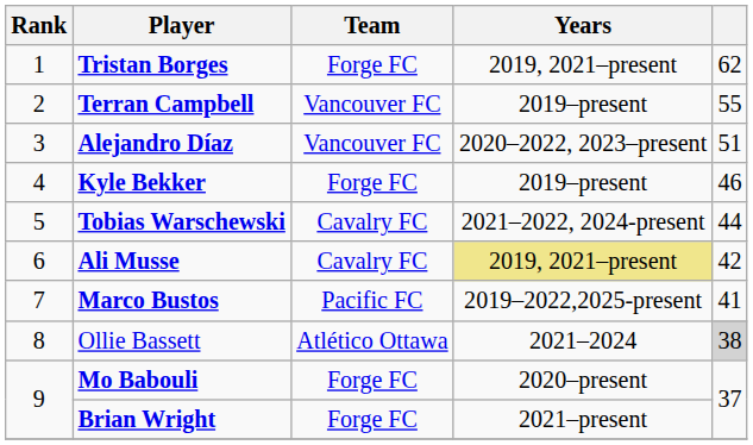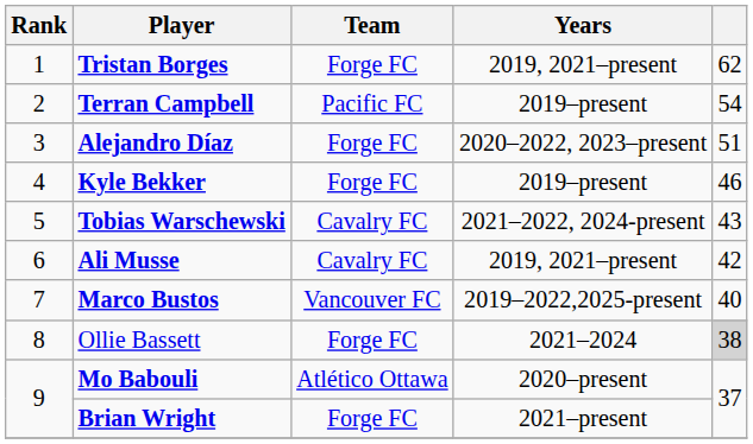 <table class="wikitable" style="font-size:95%;">
 <tr>
 <th>Rank</th>
 <th>Player</th>
 <th>Team</th>
 <th>Years</th>
 <th></th>
 </tr>
 <tr>
 <td align=center rowspan="1">1</td>
 <td> <strong><a href='#'>Tristan Borges</a></strong></td>
 <td align=center><a href='#'>Forge FC</a></td>
 <td align=center>2019, 2021–present</td>
 <td align=center rowspan="1">62</td>
 </tr>
 <tr>
 <td align=center rowspan="1">2</td>
 <td> <strong><a href='#'>Terran Campbell</a></strong></td>
-<td align=center><a href='#'>Vancouver FC</a></td>
+<td align=center><a href='#'>Pacific FC</a></td>
 <td align=center>2019–present</td>
-<td align=center rowspan="1">55</td>
+<td align=center rowspan="1">54</td>
 </tr>
 <tr>
 <td align=center rowspan="1">3</td>
 <td> <strong><a href='#'>Alejandro Díaz</a></strong></td>
-<td align=center><a href='#'>Vancouver FC</a></td>
+<td align=center><a href='#'>Forge FC</a></td>
 <td align=center>2020–2022, 2023–present</td>
 <td align=center rowspan="1">51</td>
 </tr>
 <tr>
 <td align=center rowspan="1">4</td>
 <td> <strong><a href='#'>Kyle Bekker</a></strong></td>
 <td align=center><a href='#'>Forge FC</a></td>
 <td align=center>2019–present</td>
 <td align=center rowspan="1">46</td>
 </tr>
 <tr>
 <td align=center rowspan="1">5</td>
 <td> <strong><a href='#'>Tobias Warschewski</a></strong></td>
 <td align=center><a href='#'>Cavalry FC</a></td>
 <td align=center>2021–2022, 2024-present</td>
-<td align=center rowspan="1">44</td>
+<td align=center rowspan="1">43</td>
 </tr>
 <tr>
 <td align=center rowspan="1">6</td>
 <td> <strong><a href='#'>Ali Musse</a></strong></td>
 <td align=center><a href='#'>Cavalry FC</a></td>
-<td align=center style="background: khaki;">2019, 2021–present</td>
+<td align=center>2019, 2021–present</td>
 <td align=center rowspan="1">42</td>
 </tr>
 <tr>
 <td align=center rowspan="1">7</td>
 <td> <strong><a href='#'>Marco Bustos</a></strong></td>
-<td align=center><a href='#'>Pacific FC</a></td>
+<td align=center><a href='#'>Vancouver FC</a></td>
 <td align=center>2019–2022,2025-present</td>
-<td align=center rowspan="1">41</td>
+<td align=center rowspan="1">40</td>
 </tr>
 <tr>
 <td align=center rowspan="1">8</td>
 <td> <a href='#'>Ollie Bassett</a></td>
-<td align=center><a href='#'>Atlético Ottawa</a></td>
+<td align=center><a href='#'>Forge FC</a></td>
 <td align=center>2021–2024</td>
 <td align=center rowspan="1" style="background: lightgrey;">38</td>
 </tr>
 <tr>
 <td align=center rowspan="2">9</td>
 <td> <strong><a href='#'>Mo Babouli</a></strong></td>
-<td align=center><a href='#'>Forge FC</a></td>
+<td align=center><a href='#'>Atlético Ottawa</a></td>
 <td align=center>2020–present</td>
 <td align=center rowspan="2">37</td>
 </tr>
 <tr>
 <td> <strong><a href='#'>Brian Wright</a></strong></td>
 <td align=center><a href='#'>Forge FC</a></td>
 <td align=center>2021–present</td>
 </tr>
 <tr>
 </tr>
 </table>
